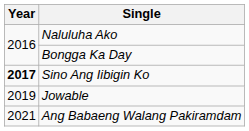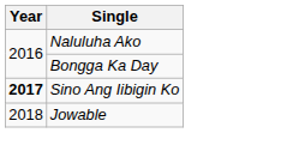 <table class="wikitable sortable" background: #f9f9f9>
 <tr>
 <th>Year</th>
 <th>Single</th>
 </tr>
 <tr>
 <td rowspan="2">2016</td>
 <td><em>Naluluha Ako</em></td>
 </tr>
 <tr>
 <td><em>Bongga Ka Day</em></td>
 </tr>
 <tr>
 <td><strong>2017</strong></td>
 <td><em>Sino Ang Iibigin Ko</em></td>
 </tr>
 <tr>
-<td>2019</td>
+<td>2018</td>
 <td><em>Jowable</em></td>
 </tr>
-<tr>
-<td>2021</td>
-<td><em>Ang Babaeng Walang Pakiramdam</em></td>
-</tr>
 </table>
